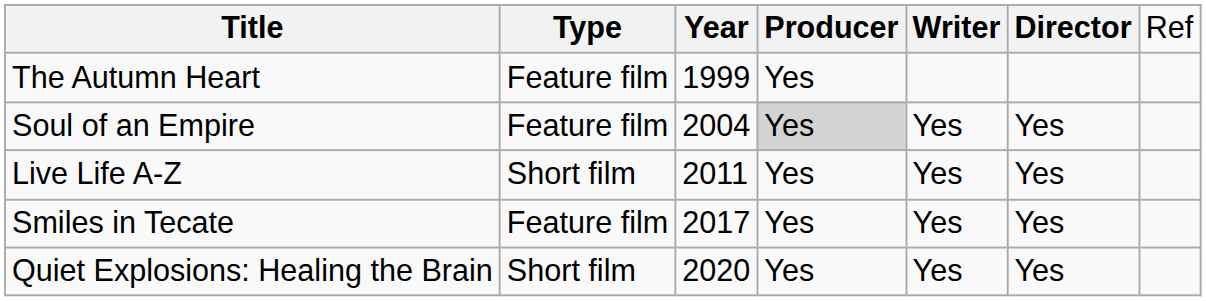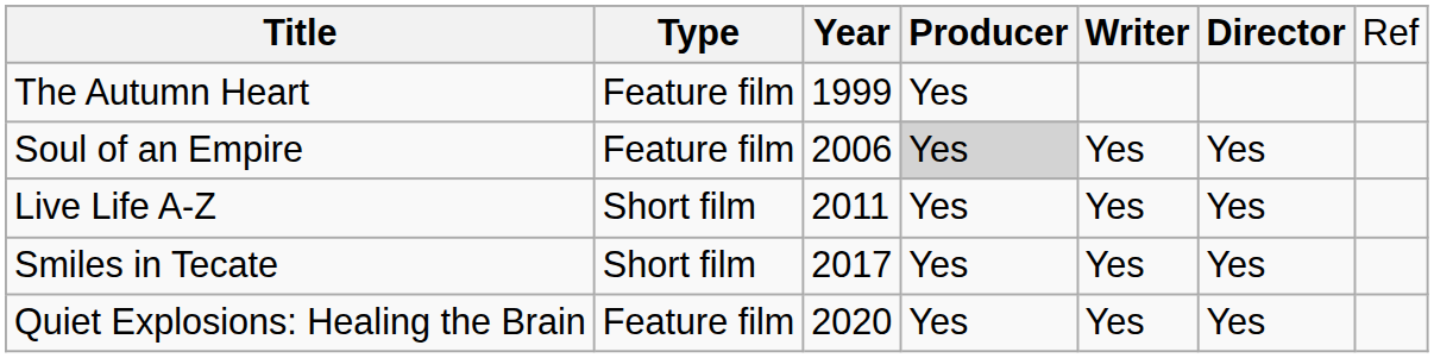 <table class="wikitable">
 <tr>
 <th>Title</th>
 <th>Type</th>
 <th>Year</th>
 <th>Producer</th>
 <th>Writer</th>
 <th>Director</th>
 <td>Ref</td>
 </tr>
 <tr>
 <td>The Autumn Heart</td>
 <td>Feature film</td>
 <td>1999</td>
 <td>Yes</td>
 <td></td>
 <td></td>
 <td></td>
 </tr>
 <tr>
 <td>Soul of an Empire</td>
 <td>Feature film</td>
-<td>2004</td>
+<td>2006</td>
 <td style="background: lightgrey;">Yes</td>
 <td>Yes</td>
 <td>Yes</td>
 <td></td>
 </tr>
 <tr>
 <td>Live Life A-Z</td>
 <td>Short film</td>
 <td>2011</td>
 <td>Yes</td>
 <td>Yes</td>
 <td>Yes</td>
 <td></td>
 </tr>
 <tr>
 <td>Smiles in Tecate</td>
-<td>Feature film</td>
+<td>Short film</td>
 <td>2017</td>
 <td>Yes</td>
 <td>Yes</td>
 <td>Yes</td>
 <td></td>
 </tr>
 <tr>
 <td>Quiet Explosions: Healing the Brain</td>
-<td>Short film</td>
+<td>Feature film</td>
 <td>2020</td>
 <td>Yes</td>
 <td>Yes</td>
 <td>Yes</td>
 <td></td>
 </tr>
 </table>
